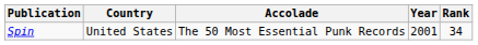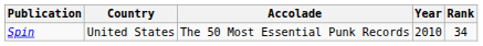 <table class="wikitable">
 <tr>
 <th>Publication</th>
 <th>Country</th>
 <th>Accolade</th>
 <th>Year</th>
 <th>Rank</th>
 </tr>
 <tr>
 <td><em><a href='#'>Spin</a></em></td>
 <td>United States</td>
 <td>The 50 Most Essential Punk Records</td>
-<td>2001</td>
+<td>2010</td>
 <td style="text-align:center;">34</td>
 </tr>
 </table>
